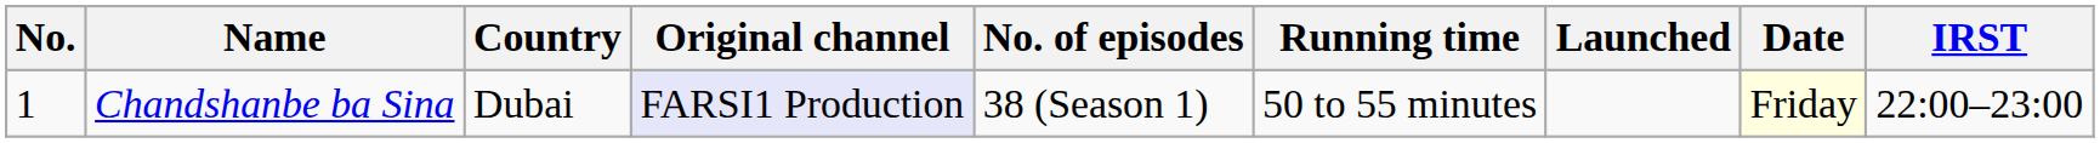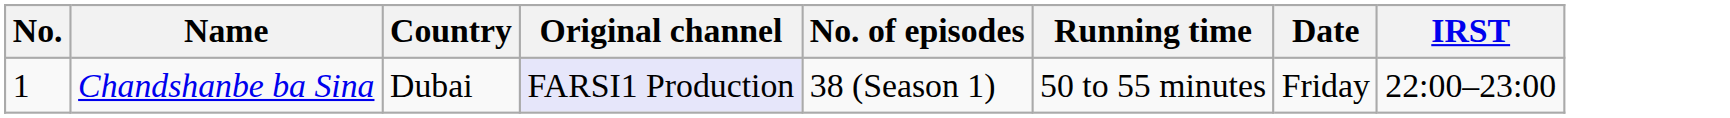 <table class="wikitable">
 <tr>
 <th>No.</th>
 <th>Name</th>
 <th>Country</th>
 <th>Original channel</th>
 <th>No. of episodes</th>
 <th>Running time</th>
-<th>Launched</th>
 <th>Date</th>
 <th><a href='#'>IRST</a></th>
 </tr>
 <tr>
 <td>1</td>
 <td><em><a href='#'>Chandshanbe ba Sina</a></em></td>
 <td>Dubai</td>
 <td style="background: lavender;">FARSI1 Production</td>
 <td>38 (Season 1)</td>
 <td>50 to 55 minutes</td>
-<td></td>
-<td style="background: lightyellow;">Friday</td>
+<td>Friday</td>
 <td>22:00–23:00</td>
 </tr>
 </table>
